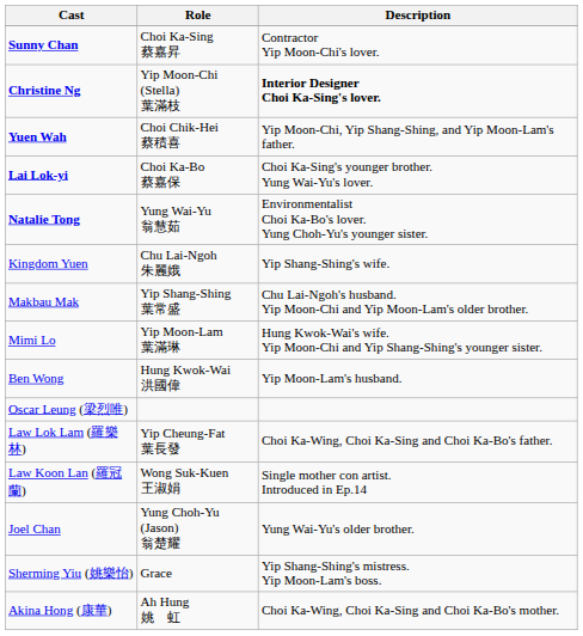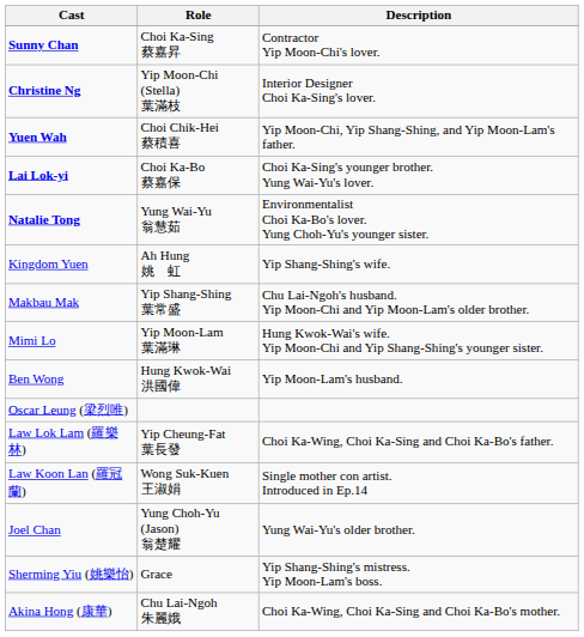 <table class="wikitable" width="55%">
 <tr>
 <th>Cast</th>
 <th>Role</th>
 <th>Description</th>
 </tr>
 <tr>
 </tr>
 <tr>
 <td><strong><a href='#'>Sunny Chan</a></strong></td>
 <td>Choi Ka-Sing <br> 蔡嘉昇</td>
 <td>Contractor <br> Yip Moon-Chi's lover.</td>
 </tr>
 <tr>
 <td><strong><a href='#'>Christine Ng</a></strong></td>
 <td>Yip Moon-Chi (Stella) <br> 葉滿枝</td>
-<td><strong>Interior Designer <br> Choi Ka-Sing's lover.</strong></td>
+<td>Interior Designer <br> Choi Ka-Sing's lover.</td>
 </tr>
 <tr>
 <td><strong><a href='#'>Yuen Wah</a></strong></td>
 <td>Choi Chik-Hei <br> 蔡積喜</td>
 <td>Yip Moon-Chi, Yip Shang-Shing, and Yip Moon-Lam's father.</td>
 </tr>
 <tr>
 <td><strong><a href='#'>Lai Lok-yi</a></strong></td>
 <td>Choi Ka-Bo <br> 蔡嘉保</td>
 <td>Choi Ka-Sing's younger brother. <br> Yung Wai-Yu's lover.</td>
 </tr>
 <tr>
 <td><strong><a href='#'>Natalie Tong</a></strong></td>
 <td>Yung Wai-Yu <br> 翁慧茹</td>
 <td>Environmentalist <br> Choi Ka-Bo's lover. <br> Yung Choh-Yu's younger sister.</td>
 </tr>
 <tr>
 <td><a href='#'>Kingdom Yuen</a></td>
-<td>Chu Lai-Ngoh <br> 朱麗娥</td>
+<td>Ah Hung <br> 姚　虹</td>
 <td>Yip Shang-Shing's wife.</td>
 </tr>
 <tr>
 <td><a href='#'>Makbau Mak</a></td>
 <td>Yip Shang-Shing <br> 葉常盛</td>
 <td>Chu Lai-Ngoh's husband. <br> Yip Moon-Chi and Yip Moon-Lam's older brother.</td>
 </tr>
 <tr>
 <td><a href='#'>Mimi Lo</a></td>
 <td>Yip Moon-Lam <br> 葉滿琳</td>
 <td>Hung Kwok-Wai's wife. <br> Yip Moon-Chi and Yip Shang-Shing's younger sister.</td>
 </tr>
 <tr>
 <td><a href='#'>Ben Wong</a></td>
 <td>Hung Kwok-Wai <br> 洪國偉</td>
 <td>Yip Moon-Lam's husband.</td>
 </tr>
 <tr>
 <td><a href='#'>Oscar Leung</a> (<a href='#'>梁烈唯</a>)</td>
 <td></td>
 <td></td>
 </tr>
 <tr>
 <td><a href='#'>Law Lok Lam</a> (<a href='#'>羅樂林</a>)</td>
 <td>Yip Cheung-Fat <br> 葉長發</td>
 <td>Choi Ka-Wing, Choi Ka-Sing and Choi Ka-Bo's father.</td>
 </tr>
 <tr>
 <td><a href='#'>Law Koon Lan</a> (<a href='#'>羅冠蘭</a>)</td>
 <td>Wong Suk-Kuen <br> 王淑娟</td>
 <td>Single mother con artist. <br> Introduced in Ep.14</td>
 </tr>
 <tr>
 <td><a href='#'>Joel Chan</a></td>
 <td>Yung Choh-Yu (Jason) <br> 翁楚耀</td>
 <td>Yung Wai-Yu's older brother.</td>
 </tr>
 <tr>
 <td><a href='#'>Sherming Yiu</a> (<a href='#'>姚樂怡</a>)</td>
 <td>Grace <br></td>
 <td>Yip Shang-Shing's mistress. <br> Yip Moon-Lam's boss.</td>
 </tr>
 <tr>
 <td><a href='#'>Akina Hong</a> (<a href='#'>康華</a>)</td>
-<td>Ah Hung <br> 姚　虹</td>
+<td>Chu Lai-Ngoh <br> 朱麗娥</td>
 <td>Choi Ka-Wing, Choi Ka-Sing and Choi Ka-Bo's mother.</td>
 </tr>
 </table>
